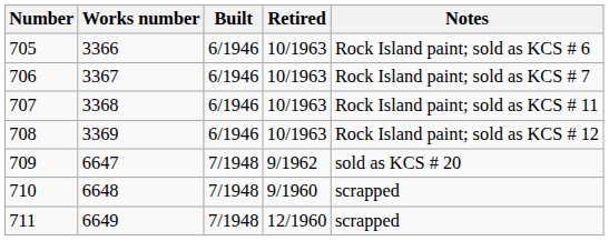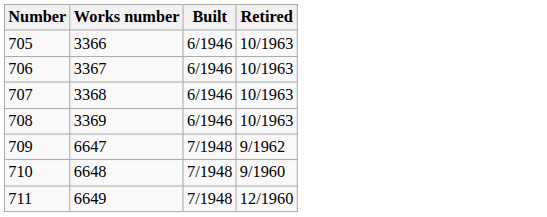 <table class="wikitable">
 <tr>
 <th>Number</th>
 <th>Works number</th>
 <th>Built</th>
 <th>Retired</th>
-<th>Notes</th>
 </tr>
 <tr>
 <td>705</td>
 <td>3366</td>
 <td>6/1946</td>
 <td>10/1963</td>
-<td>Rock Island paint; sold as KCS # 6</td>
 </tr>
 <tr>
 <td>706</td>
 <td>3367</td>
 <td>6/1946</td>
 <td>10/1963</td>
-<td>Rock Island paint; sold as KCS # 7</td>
 </tr>
 <tr>
 <td>707</td>
 <td>3368</td>
 <td>6/1946</td>
 <td>10/1963</td>
-<td>Rock Island paint; sold as KCS # 11</td>
 </tr>
 <tr>
 <td>708</td>
 <td>3369</td>
 <td>6/1946</td>
 <td>10/1963</td>
-<td>Rock Island paint; sold as KCS # 12</td>
 </tr>
 <tr>
 <td>709</td>
 <td>6647</td>
 <td>7/1948</td>
 <td>9/1962</td>
-<td>sold as KCS # 20</td>
 </tr>
 <tr>
 <td>710</td>
 <td>6648</td>
 <td>7/1948</td>
 <td>9/1960</td>
-<td>scrapped</td>
 </tr>
 <tr>
 <td>711</td>
 <td>6649</td>
 <td>7/1948</td>
 <td>12/1960</td>
-<td>scrapped</td>
 </tr>
 </table>
